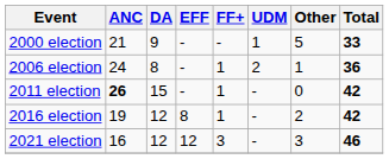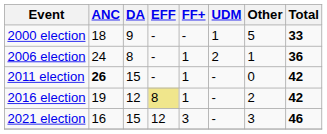 <table class="wikitable">
 <tr>
 <th>Event</th>
 <th><a href='#'>ANC</a></th>
 <th><a href='#'>DA</a></th>
 <th><a href='#'>EFF</a></th>
 <th><a href='#'>FF+</a></th>
 <th><a href='#'>UDM</a></th>
 <th>Other</th>
 <th>Total</th>
 </tr>
 <tr>
 <td><a href='#'>2000 election</a></td>
-<td>21</td>
+<td>18</td>
 <td>9</td>
 <td>-</td>
 <td>-</td>
 <td>1</td>
 <td>5</td>
 <td><strong>33</strong></td>
 </tr>
 <tr>
 <td><a href='#'>2006 election</a></td>
 <td>24</td>
 <td>8</td>
 <td>-</td>
 <td>1</td>
 <td>2</td>
 <td>1</td>
 <td><strong>36</strong></td>
 </tr>
 <tr>
 <td><a href='#'>2011 election</a></td>
 <td><strong>26</strong></td>
 <td>15</td>
 <td>-</td>
 <td>1</td>
 <td>-</td>
 <td>0</td>
 <td><strong>42</strong></td>
 </tr>
 <tr>
 <td><a href='#'>2016 election</a></td>
 <td>19</td>
 <td>12</td>
-<td>8</td>
+<td style="background: khaki;">8</td>
 <td>1</td>
 <td>-</td>
 <td>2</td>
 <td><strong>42</strong></td>
 </tr>
 <tr>
 <td><a href='#'>2021 election</a></td>
 <td>16</td>
-<td>12</td>
+<td>15</td>
 <td>12</td>
 <td>3</td>
 <td>-</td>
 <td>3</td>
 <td><strong>46</strong></td>
 </tr>
 <tr>
 </tr>
 </table>
